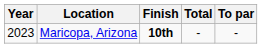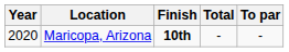 <table class="wikitable" style=text-align:center>
 <tr>
 <th>Year</th>
 <th>Location</th>
 <th>Finish</th>
 <th>Total</th>
 <th>To par</th>
 </tr>
 <tr>
-<td>2023</td>
+<td>2020</td>
 <td align=left><a href='#'>Maricopa, Arizona</a></td>
 <td><strong>10th</strong></td>
 <td>-</td>
 <td>-</td>
 </tr>
 </table>
